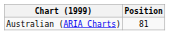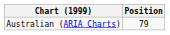 <table class="wikitable">
 <tr>
 <th>Chart (1999)</th>
 <th>Position</th>
 </tr>
 <tr>
 <td>Australian (<a href='#'>ARIA Charts</a>)</td>
-<td align=center>81</td>
+<td align=center>79</td>
 </tr>
 </table>
